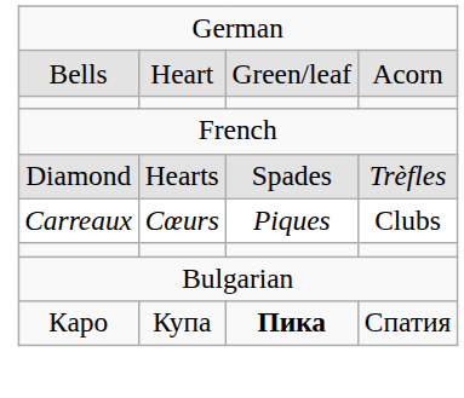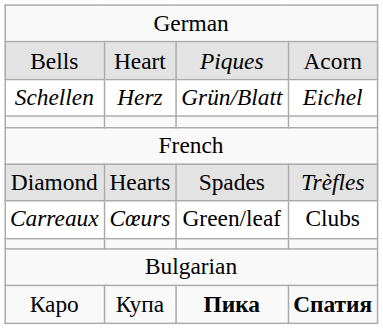 <table class="wikitable sortable mw-collapsible" style="float:right; text-align:center">
 <tr class="hintergrundfarbe6">
 <td colspan="4">German</td>
 </tr>
 <tr style="background: #E3E3E3;">
 <td>Bells</td>
 <td>Heart</td>
-<td>Green/leaf</td>
+<td><em>Piques</em></td>
 <td>Acorn</td>
+</tr>
+<tr style="background:#FFF">
+<td><em>Schellen</em></td>
+<td><em>Herz</em></td>
+<td><em>Grün/Blatt</em></td>
+<td><em>Eichel</em></td>
 </tr>
 <tr>
 <td></td>
 <td></td>
 <td></td>
 <td></td>
 </tr>
 <tr class="hintergrundfarbe6">
 <td colspan="4">French</td>
 </tr>
 <tr style="background-color: #E3E3E3">
 <td>Diamond</td>
 <td>Hearts</td>
 <td>Spades</td>
 <td><em>Trèfles</em></td>
 </tr>
 <tr style="background-color:#FFF">
 <td><em>Carreaux</em></td>
 <td><em>Cœurs</em></td>
-<td><em>Piques</em></td>
+<td>Green/leaf</td>
 <td>Clubs</td>
 </tr>
 <tr>
 <td></td>
 <td></td>
 <td></td>
 <td></td>
 </tr>
 <tr>
 <td colspan="4">Bulgarian</td>
 </tr>
 <tr>
 <td>Каро</td>
 <td>Купа</td>
 <td><strong>Пика</strong></td>
-<td>Спатия</td>
+<td><strong>Спатия</strong></td>
 </tr>
 </table>
